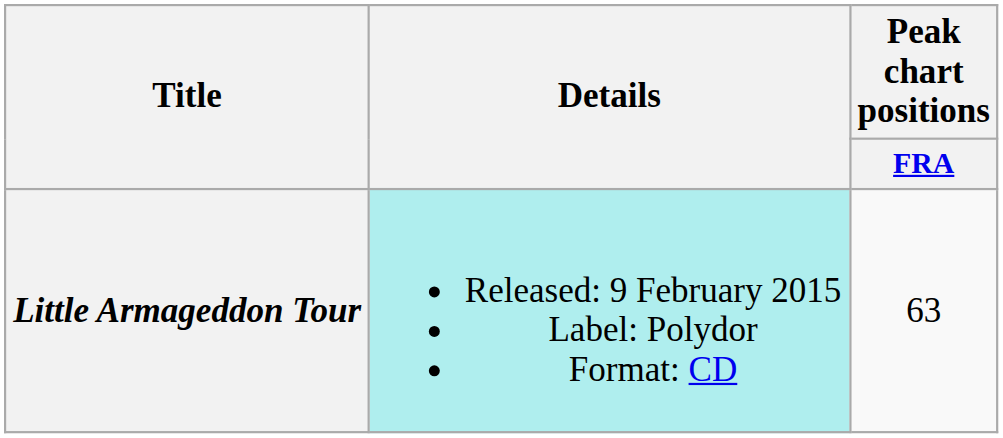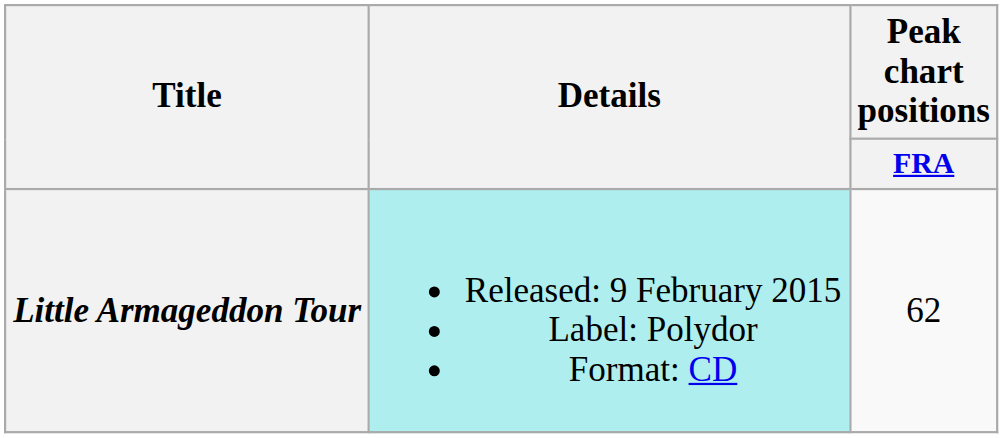 <table class="wikitable plainrowheaders" style="text-align:center;" border="1">
 <tr>
 <th scope="col" rowspan="2">Title</th>
 <th scope="col" rowspan="2">Details</th>
 <th scope="col" colspan="1">Peak chart positions</th>
 </tr>
 <tr>
 <th style="width:4em;font-size:85%"><a href='#'>FRA</a><br></th>
 </tr>
 <tr>
 <th scope="row"><em>Little Armageddon Tour</em></th>
 <td style="background: paleturquoise;"><br><ul><li>Released: 9 February 2015</li><li>Label: Polydor</li><li>Format: <a href='#'>CD</a></li></ul></td>
-<td>63</td>
+<td>62</td>
 </tr>
 </table>
